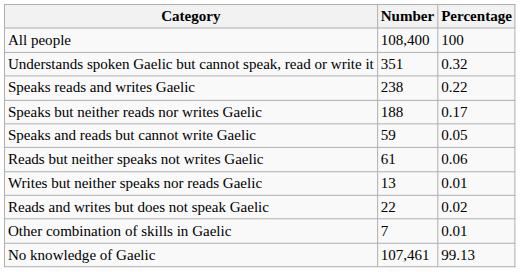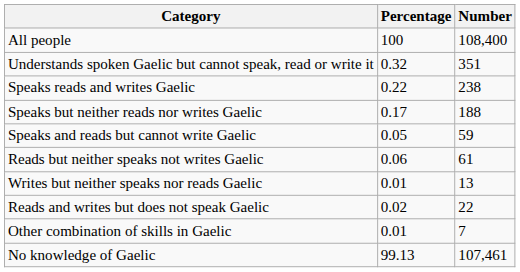 <table class="wikitable">
 <tr>
 <th>Category</th>
+<th>Percentage</th>
 <th>Number</th>
-<th>Percentage</th>
 </tr>
 <tr>
 <td>All people</td>
+<td>100</td>
 <td>108,400</td>
-<td>100</td>
 </tr>
 <tr>
 <td>Understands spoken Gaelic but cannot speak, read or write it</td>
+<td>0.32</td>
 <td>351</td>
-<td>0.32</td>
 </tr>
 <tr>
 <td>Speaks reads and writes Gaelic</td>
+<td>0.22</td>
 <td>238</td>
-<td>0.22</td>
 </tr>
 <tr>
 <td>Speaks but neither reads nor writes Gaelic</td>
+<td>0.17</td>
 <td>188</td>
-<td>0.17</td>
 </tr>
 <tr>
 <td>Speaks and reads but cannot write Gaelic</td>
+<td>0.05</td>
 <td>59</td>
-<td>0.05</td>
 </tr>
 <tr>
 <td>Reads but neither speaks not writes Gaelic</td>
+<td>0.06</td>
 <td>61</td>
-<td>0.06</td>
 </tr>
 <tr>
 <td>Writes but neither speaks nor reads Gaelic</td>
+<td>0.01</td>
 <td>13</td>
-<td>0.01</td>
 </tr>
 <tr>
 <td>Reads and writes but does not speak Gaelic</td>
+<td>0.02</td>
 <td>22</td>
-<td>0.02</td>
 </tr>
 <tr>
 <td>Other combination of skills in Gaelic</td>
+<td>0.01</td>
 <td>7</td>
-<td>0.01</td>
 </tr>
 <tr>
 <td>No knowledge of Gaelic</td>
+<td>99.13</td>
 <td>107,461</td>
-<td>99.13</td>
 </tr>
 </table>
